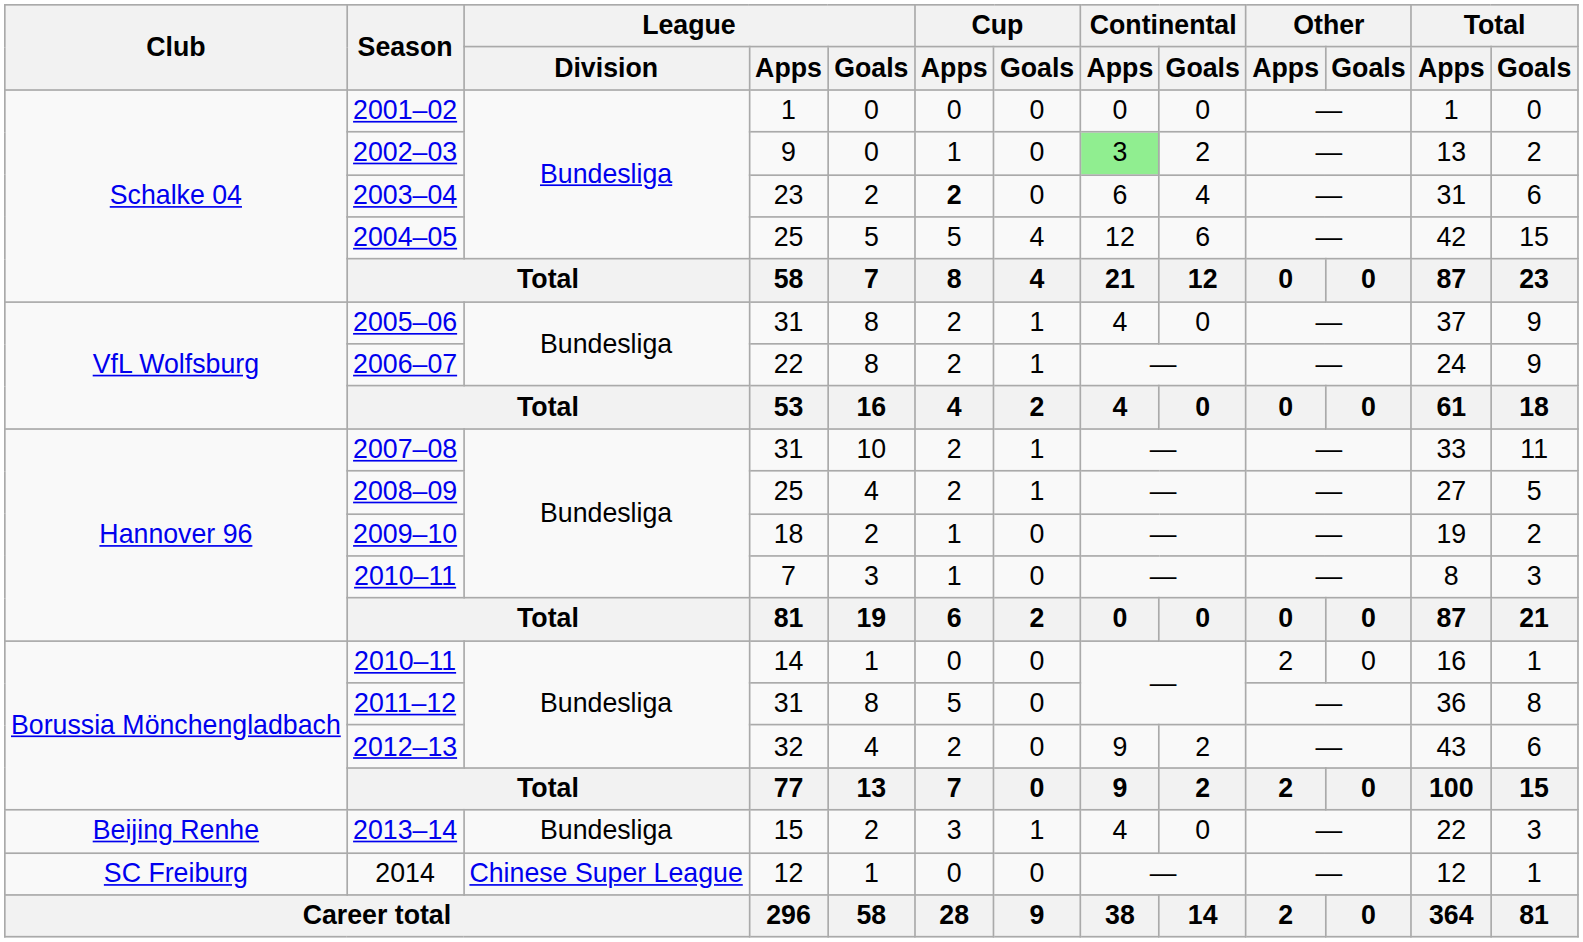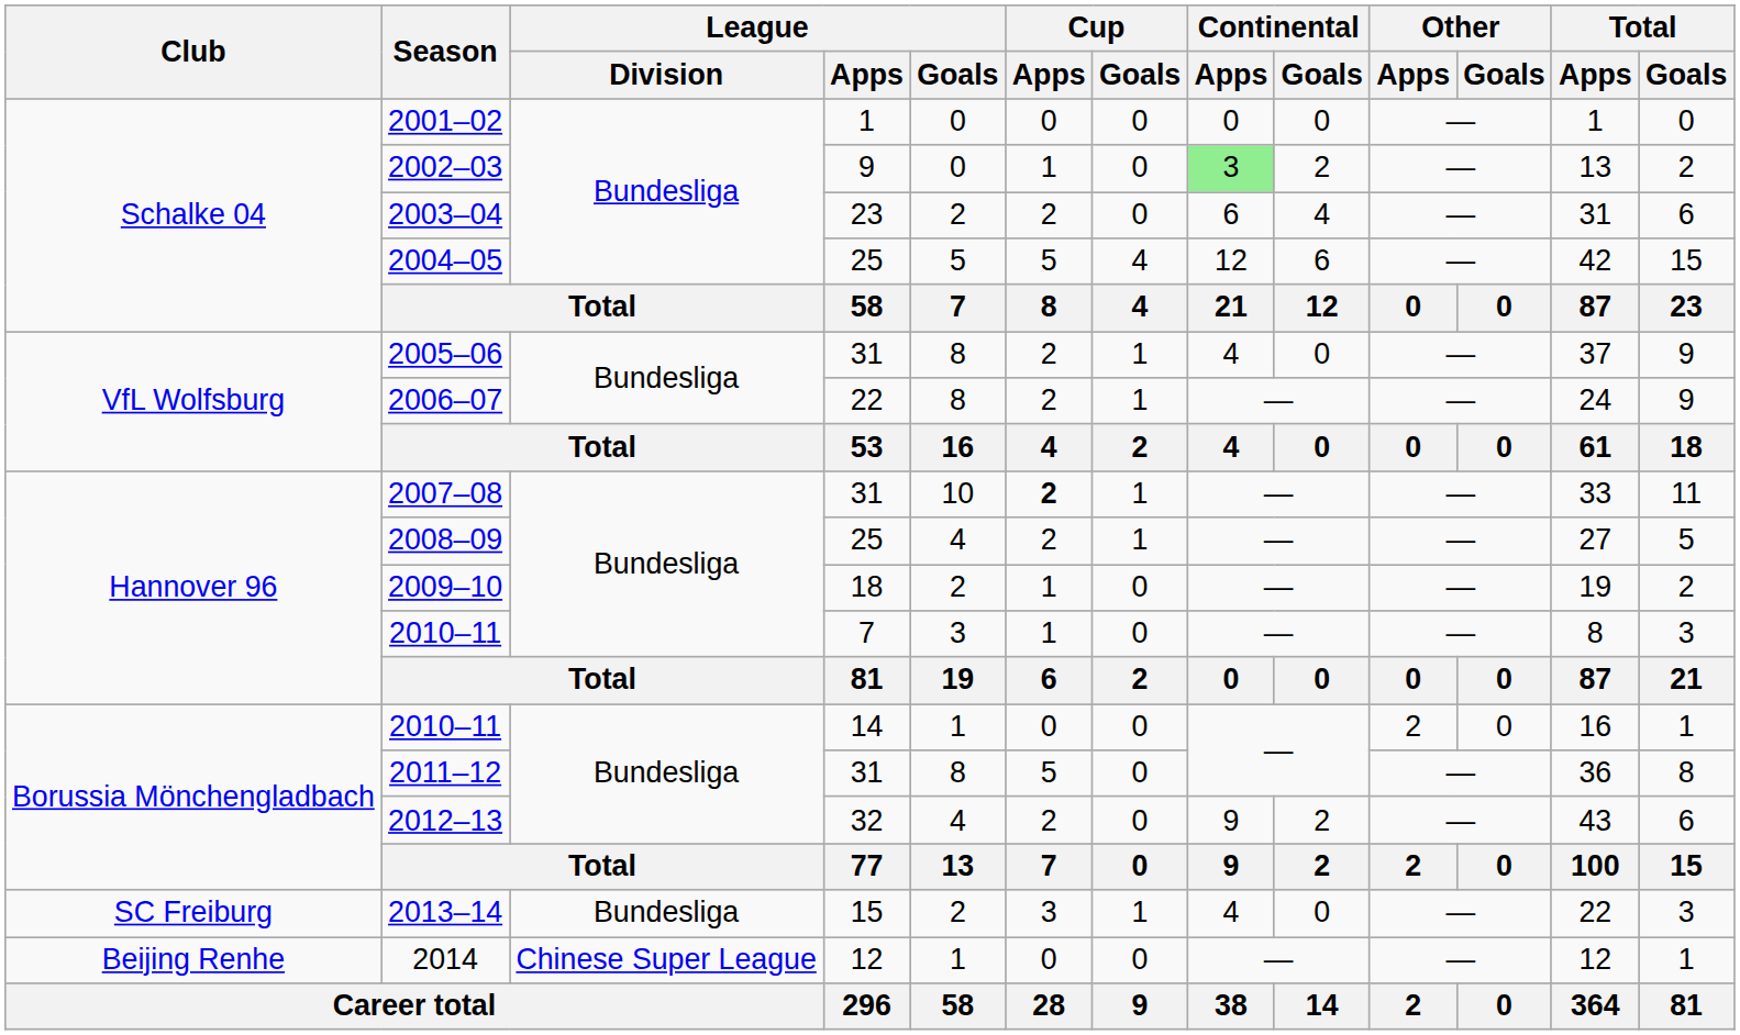 <table class="wikitable" style="text-align:center">
 <tr>
 <th rowspan="2">Club</th>
 <th rowspan="2">Season</th>
 <th colspan="3">League</th>
 <th colspan="2">Cup</th>
 <th colspan="2">Continental</th>
 <th colspan="2">Other</th>
 <th colspan="2">Total</th>
 </tr>
 <tr>
 <th>Division</th>
 <th>Apps</th>
 <th>Goals</th>
 <th>Apps</th>
 <th>Goals</th>
 <th>Apps</th>
 <th>Goals</th>
 <th>Apps</th>
 <th>Goals</th>
 <th>Apps</th>
 <th>Goals</th>
 </tr>
 <tr>
 <td rowspan="5"><a href='#'>Schalke 04</a></td>
 <td><a href='#'>2001–02</a></td>
 <td rowspan="4"><a href='#'>Bundesliga</a></td>
 <td>1</td>
 <td>0</td>
 <td>0</td>
 <td>0</td>
 <td>0</td>
 <td>0</td>
 <td colspan="2">—</td>
 <td>1</td>
 <td>0</td>
 </tr>
 <tr>
 <td><a href='#'>2002–03</a></td>
 <td>9</td>
 <td>0</td>
 <td>1</td>
 <td>0</td>
 <td style="background: lightgreen;">3</td>
 <td>2</td>
 <td colspan="2">—</td>
 <td>13</td>
 <td>2</td>
 </tr>
 <tr>
 <td><a href='#'>2003–04</a></td>
 <td>23</td>
 <td>2</td>
-<td><strong>2</strong></td>
+<td>2</td>
 <td>0</td>
 <td>6</td>
 <td>4</td>
 <td colspan="2">—</td>
 <td>31</td>
 <td>6</td>
 </tr>
 <tr>
 <td><a href='#'>2004–05</a></td>
 <td>25</td>
 <td>5</td>
 <td>5</td>
 <td>4</td>
 <td>12</td>
 <td>6</td>
 <td colspan="2">—</td>
 <td>42</td>
 <td>15</td>
 </tr>
 <tr>
 <th colspan="2">Total</th>
 <th>58</th>
 <th>7</th>
 <th>8</th>
 <th>4</th>
 <th>21</th>
 <th>12</th>
 <th>0</th>
 <th>0</th>
 <th>87</th>
 <th>23</th>
 </tr>
 <tr>
 <td rowspan="3"><a href='#'>VfL Wolfsburg</a></td>
 <td><a href='#'>2005–06</a></td>
 <td rowspan="2">Bundesliga</td>
 <td>31</td>
 <td>8</td>
 <td>2</td>
 <td>1</td>
 <td>4</td>
 <td>0</td>
 <td colspan="2">—</td>
 <td>37</td>
 <td>9</td>
 </tr>
 <tr>
 <td><a href='#'>2006–07</a></td>
 <td>22</td>
 <td>8</td>
 <td>2</td>
 <td>1</td>
 <td colspan="2">—</td>
 <td colspan="2">—</td>
 <td>24</td>
 <td>9</td>
 </tr>
 <tr>
 <th colspan="2">Total</th>
 <th>53</th>
 <th>16</th>
 <th>4</th>
 <th>2</th>
 <th>4</th>
 <th>0</th>
 <th>0</th>
 <th>0</th>
 <th>61</th>
 <th>18</th>
 </tr>
 <tr>
 <td rowspan="5"><a href='#'>Hannover 96</a></td>
 <td><a href='#'>2007–08</a></td>
 <td rowspan="4">Bundesliga</td>
 <td>31</td>
 <td>10</td>
-<td>2</td>
+<td><strong>2</strong></td>
 <td>1</td>
 <td colspan="2">—</td>
 <td colspan="2">—</td>
 <td>33</td>
 <td>11</td>
 </tr>
 <tr>
 <td><a href='#'>2008–09</a></td>
 <td>25</td>
 <td>4</td>
 <td>2</td>
 <td>1</td>
 <td colspan="2">—</td>
 <td colspan="2">—</td>
 <td>27</td>
 <td>5</td>
 </tr>
 <tr>
 <td><a href='#'>2009–10</a></td>
 <td>18</td>
 <td>2</td>
 <td>1</td>
 <td>0</td>
 <td colspan="2">—</td>
 <td colspan="2">—</td>
 <td>19</td>
 <td>2</td>
 </tr>
 <tr>
 <td><a href='#'>2010–11</a></td>
 <td>7</td>
 <td>3</td>
 <td>1</td>
 <td>0</td>
 <td colspan="2">—</td>
 <td colspan="2">—</td>
 <td>8</td>
 <td>3</td>
 </tr>
 <tr>
 <th colspan="2">Total</th>
 <th>81</th>
 <th>19</th>
 <th>6</th>
 <th>2</th>
 <th>0</th>
 <th>0</th>
 <th>0</th>
 <th>0</th>
 <th>87</th>
 <th>21</th>
 </tr>
 <tr>
 <td rowspan="4"><a href='#'>Borussia Mönchengladbach</a></td>
 <td><a href='#'>2010–11</a></td>
 <td rowspan="3">Bundesliga</td>
 <td>14</td>
 <td>1</td>
 <td>0</td>
 <td>0</td>
 <td rowspan="2" colspan="2">—</td>
 <td>2</td>
 <td>0</td>
 <td>16</td>
 <td>1</td>
 </tr>
 <tr>
 <td><a href='#'>2011–12</a></td>
 <td>31</td>
 <td>8</td>
 <td>5</td>
 <td>0</td>
 <td colspan="2">—</td>
 <td>36</td>
 <td>8</td>
 </tr>
 <tr>
 <td><a href='#'>2012–13</a></td>
 <td>32</td>
 <td>4</td>
 <td>2</td>
 <td>0</td>
 <td>9</td>
 <td>2</td>
 <td colspan="2">—</td>
 <td>43</td>
 <td>6</td>
 </tr>
 <tr>
 <th colspan="2">Total</th>
 <th>77</th>
 <th>13</th>
 <th>7</th>
 <th>0</th>
 <th>9</th>
 <th>2</th>
 <th>2</th>
 <th>0</th>
 <th>100</th>
 <th>15</th>
 </tr>
 <tr>
-<td><a href='#'>Beijing Renhe</a></td>
+<td><a href='#'>SC Freiburg</a></td>
 <td><a href='#'>2013–14</a></td>
 <td>Bundesliga</td>
 <td>15</td>
 <td>2</td>
 <td>3</td>
 <td>1</td>
 <td>4</td>
 <td>0</td>
 <td colspan="2">—</td>
 <td>22</td>
 <td>3</td>
 </tr>
 <tr>
-<td><a href='#'>SC Freiburg</a></td>
+<td><a href='#'>Beijing Renhe</a></td>
 <td>2014</td>
 <td><a href='#'>Chinese Super League</a></td>
 <td>12</td>
 <td>1</td>
 <td>0</td>
 <td>0</td>
 <td colspan="2">—</td>
 <td colspan="2">—</td>
 <td>12</td>
 <td>1</td>
 </tr>
 <tr>
 <th colspan="3">Career total</th>
 <th>296</th>
 <th>58</th>
 <th>28</th>
 <th>9</th>
 <th>38</th>
 <th>14</th>
 <th>2</th>
 <th>0</th>
 <th>364</th>
 <th>81</th>
 </tr>
 </table>
